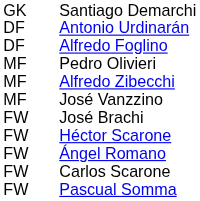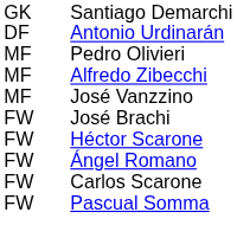 <table style="font-size:90%; margin:0.2em auto;" cellspacing="0" cellpadding="0">
 <tr>
 <th width="25"></th>
 <th width="25"></th>
 </tr>
 <tr>
 <td>GK</td>
 <td></td>
 <td> Santiago Demarchi</td>
 </tr>
 <tr>
 <td>DF</td>
 <td></td>
 <td> <a href='#'>Antonio Urdinarán</a></td>
-</tr>
-<tr>
-<td>DF</td>
-<td></td>
-<td> <a href='#'>Alfredo Foglino</a></td>
 </tr>
 <tr>
 <td>MF</td>
 <td></td>
 <td> Pedro Olivieri</td>
 </tr>
 <tr>
 <td>MF</td>
 <td></td>
 <td> <a href='#'>Alfredo Zibecchi</a></td>
 </tr>
 <tr>
 <td>MF</td>
 <td></td>
 <td> José Vanzzino</td>
 </tr>
 <tr>
 <td>FW</td>
 <td></td>
 <td> José Brachi</td>
 </tr>
 <tr>
 <td>FW</td>
 <td></td>
 <td> <a href='#'>Héctor Scarone</a></td>
 </tr>
 <tr>
 <td>FW</td>
 <td></td>
 <td> <a href='#'>Ángel Romano</a></td>
 </tr>
 <tr>
 <td>FW</td>
 <td></td>
 <td> Carlos Scarone</td>
 </tr>
 <tr>
 <td>FW</td>
 <td></td>
 <td> <a href='#'>Pascual Somma</a></td>
 </tr>
 </table>
